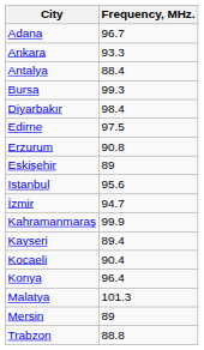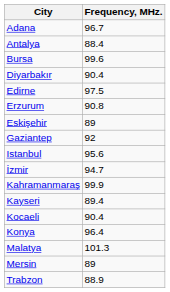 <table class="sortable wikitable">
 <tr>
 <th>City</th>
 <th>Frequency, MHz.</th>
 </tr>
 <tr>
 <td><a href='#'>Adana</a></td>
 <td>96.7</td>
 </tr>
 <tr>
-<td><a href='#'>Ankara</a></td>
-<td>93.3</td>
-</tr>
-<tr>
 <td><a href='#'>Antalya</a></td>
 <td>88.4</td>
 </tr>
 <tr>
 <td><a href='#'>Bursa</a></td>
-<td>99.3</td>
+<td>99.6</td>
 </tr>
 <tr>
 <td><a href='#'>Diyarbakır</a></td>
-<td>98.4</td>
+<td>90.4</td>
 </tr>
 <tr>
 <td><a href='#'>Edirne</a></td>
 <td>97.5</td>
 </tr>
 <tr>
 <td><a href='#'>Erzurum</a></td>
 <td>90.8</td>
 </tr>
 <tr>
 <td><a href='#'>Eskişehir</a></td>
 <td>89</td>
+</tr>
+<tr>
+<td><a href='#'>Gaziantep</a></td>
+<td>92</td>
 </tr>
 <tr>
 <td><a href='#'>Istanbul</a></td>
 <td>95.6</td>
 </tr>
 <tr>
 <td><a href='#'>İzmir</a></td>
 <td>94.7</td>
 </tr>
 <tr>
 <td><a href='#'>Kahramanmaraş</a></td>
 <td>99.9</td>
 </tr>
 <tr>
 <td><a href='#'>Kayseri</a></td>
 <td>89.4</td>
 </tr>
 <tr>
 <td><a href='#'>Kocaeli</a></td>
 <td>90.4</td>
 </tr>
 <tr>
 <td><a href='#'>Konya</a></td>
 <td>96.4</td>
 </tr>
 <tr>
 <td><a href='#'>Malatya</a></td>
 <td>101.3</td>
 </tr>
 <tr>
 <td><a href='#'>Mersin</a></td>
 <td>89</td>
 </tr>
 <tr>
 <td><a href='#'>Trabzon</a></td>
-<td>88.8</td>
+<td>88.9</td>
 </tr>
 </table>
